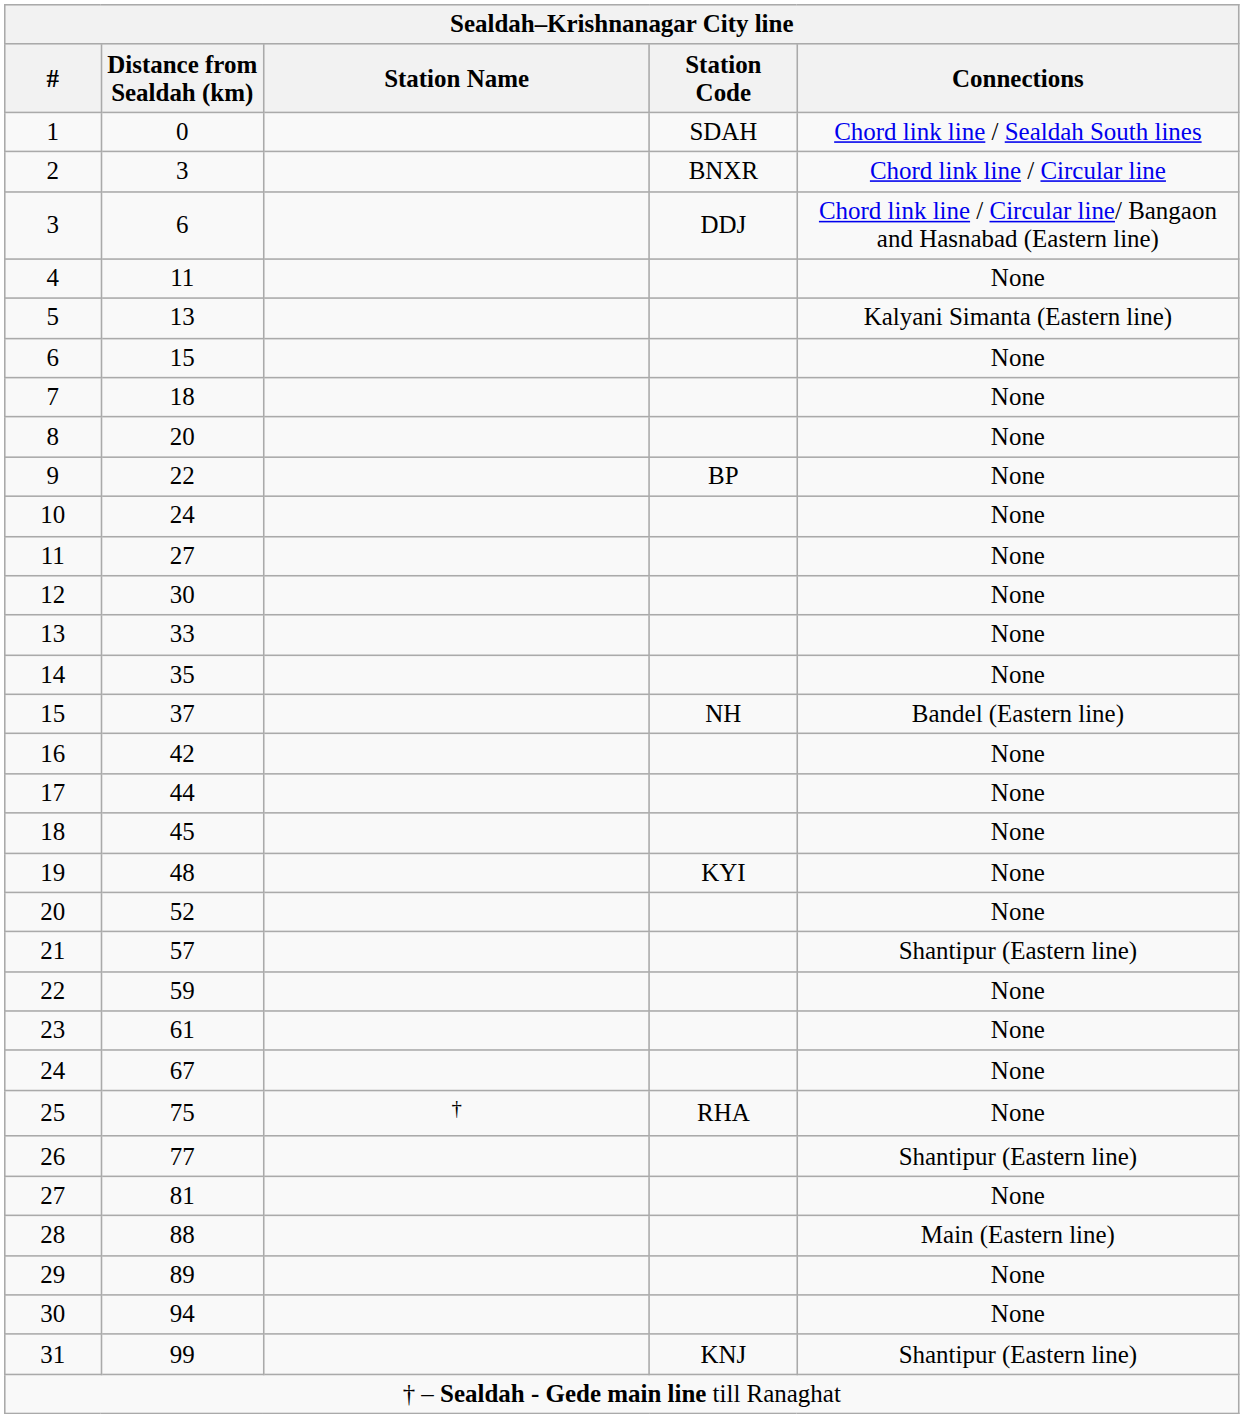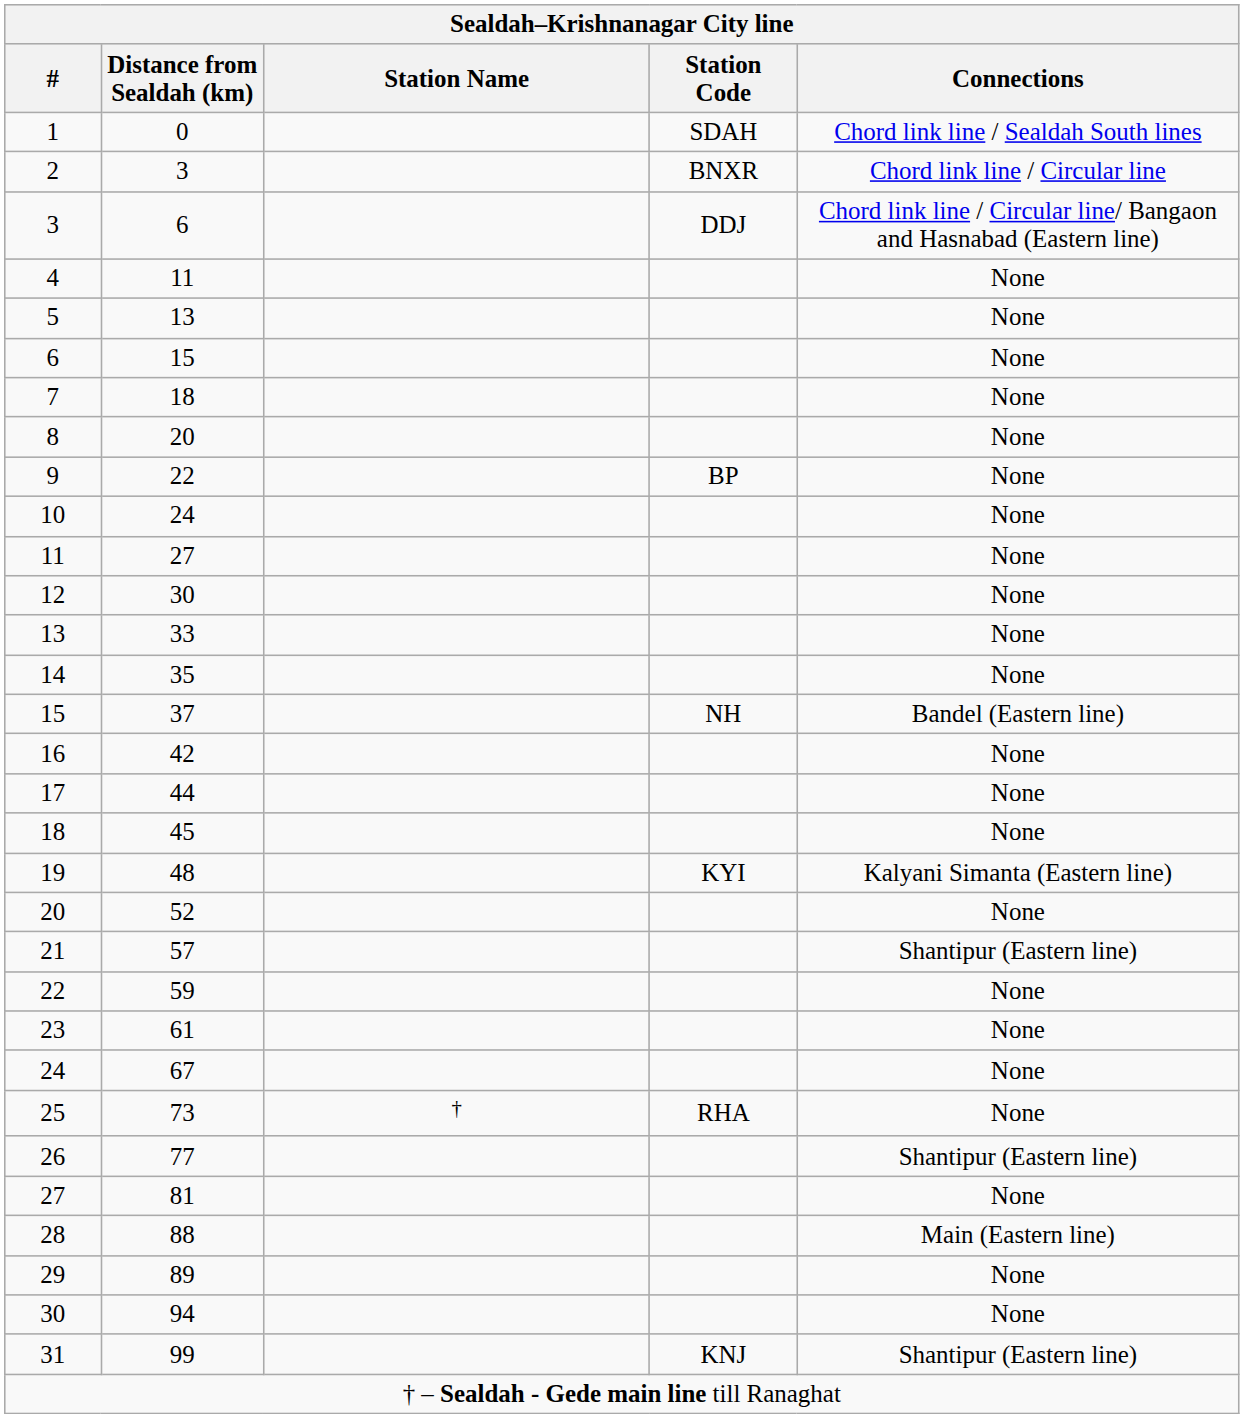 <table class="wikitable" style="text-align:center; width:50%;">
 <tr>
 <th colspan="5"><strong>Sealdah–Krishnanagar City line</strong></th>
 </tr>
 <tr>
 <th style="width:1%;">#</th>
 <th style="width:1%;">Distance from Sealdah (km)</th>
 <th style="width:5%;">Station Name</th>
 <th style="width:1%;">Station Code</th>
 <th style="width:5%;">Connections</th>
 </tr>
 <tr>
 <td>1</td>
 <td>0</td>
 <td><strong></strong></td>
 <td>SDAH</td>
 <td><a href='#'>Chord link line</a> / <a href='#'>Sealdah South lines</a></td>
 </tr>
 <tr>
 <td>2</td>
 <td>3</td>
 <td></td>
 <td>BNXR</td>
 <td><a href='#'>Chord link line</a> / <a href='#'>Circular line</a></td>
 </tr>
 <tr>
 <td>3</td>
 <td>6</td>
 <td><strong></strong></td>
 <td>DDJ</td>
 <td><a href='#'>Chord link line</a> / <a href='#'>Circular line</a>/ Bangaon and Hasnabad (Eastern line)</td>
 </tr>
 <tr>
 <td>4</td>
 <td>11</td>
 <td></td>
 <td></td>
 <td>None</td>
 </tr>
 <tr>
 <td>5</td>
 <td>13</td>
 <td></td>
 <td></td>
-<td>Kalyani Simanta (Eastern line)</td>
+<td>None</td>
 </tr>
 <tr>
 <td>6</td>
 <td>15</td>
 <td></td>
 <td></td>
 <td>None</td>
 </tr>
 <tr>
 <td>7</td>
 <td>18</td>
 <td></td>
 <td></td>
 <td>None</td>
 </tr>
 <tr>
 <td>8</td>
 <td>20</td>
 <td></td>
 <td></td>
 <td>None</td>
 </tr>
 <tr>
 <td>9</td>
 <td>22</td>
 <td><strong></strong></td>
 <td>BP</td>
 <td>None</td>
 </tr>
 <tr>
 <td>10</td>
 <td>24</td>
 <td></td>
 <td></td>
 <td>None</td>
 </tr>
 <tr>
 <td>11</td>
 <td>27</td>
 <td></td>
 <td></td>
 <td>None</td>
 </tr>
 <tr>
 <td>12</td>
 <td>30</td>
 <td></td>
 <td></td>
 <td>None</td>
 </tr>
 <tr>
 <td>13</td>
 <td>33</td>
 <td></td>
 <td></td>
 <td>None</td>
 </tr>
 <tr>
 <td>14</td>
 <td>35</td>
 <td></td>
 <td></td>
 <td>None</td>
 </tr>
 <tr>
 <td>15</td>
 <td>37</td>
 <td><strong></strong></td>
 <td>NH</td>
 <td>Bandel (Eastern line)</td>
 </tr>
 <tr>
 <td>16</td>
 <td>42</td>
 <td></td>
 <td></td>
 <td>None</td>
 </tr>
 <tr>
 <td>17</td>
 <td>44</td>
 <td></td>
 <td></td>
 <td>None</td>
 </tr>
 <tr>
 <td>18</td>
 <td>45</td>
 <td></td>
 <td></td>
 <td>None</td>
 </tr>
 <tr>
 <td>19</td>
 <td>48</td>
 <td></td>
 <td>KYI</td>
-<td>None</td>
+<td>Kalyani Simanta (Eastern line)</td>
 </tr>
 <tr>
 <td>20</td>
 <td>52</td>
 <td></td>
 <td></td>
 <td>None</td>
 </tr>
 <tr>
 <td>21</td>
 <td>57</td>
 <td></td>
 <td></td>
 <td>Shantipur (Eastern line)</td>
 </tr>
 <tr>
 <td>22</td>
 <td>59</td>
 <td></td>
 <td></td>
 <td>None</td>
 </tr>
 <tr>
 <td>23</td>
 <td>61</td>
 <td></td>
 <td></td>
 <td>None</td>
 </tr>
 <tr>
 <td>24</td>
 <td>67</td>
 <td></td>
 <td></td>
 <td>None</td>
 </tr>
 <tr>
 <td>25</td>
-<td>75</td>
+<td>73</td>
 <td><strong></strong><sup>†</sup></td>
 <td>RHA</td>
 <td>None</td>
 </tr>
 <tr>
 <td>26</td>
 <td>77</td>
 <td></td>
 <td></td>
 <td>Shantipur (Eastern line)</td>
 </tr>
 <tr>
 <td>27</td>
 <td>81</td>
 <td></td>
 <td></td>
 <td>None</td>
 </tr>
 <tr>
 <td>28</td>
 <td>88</td>
 <td></td>
 <td></td>
 <td>Main (Eastern line)</td>
 </tr>
 <tr>
 <td>29</td>
 <td>89</td>
 <td></td>
 <td></td>
 <td>None</td>
 </tr>
 <tr>
 <td>30</td>
 <td>94</td>
 <td></td>
 <td></td>
 <td>None</td>
 </tr>
 <tr>
 <td>31</td>
 <td>99</td>
 <td><strong></strong></td>
 <td>KNJ</td>
 <td>Shantipur (Eastern line)</td>
 </tr>
 <tr>
 <td colspan="5">† – <strong>Sealdah - Gede main line</strong> till Ranaghat</td>
 </tr>
 </table>
